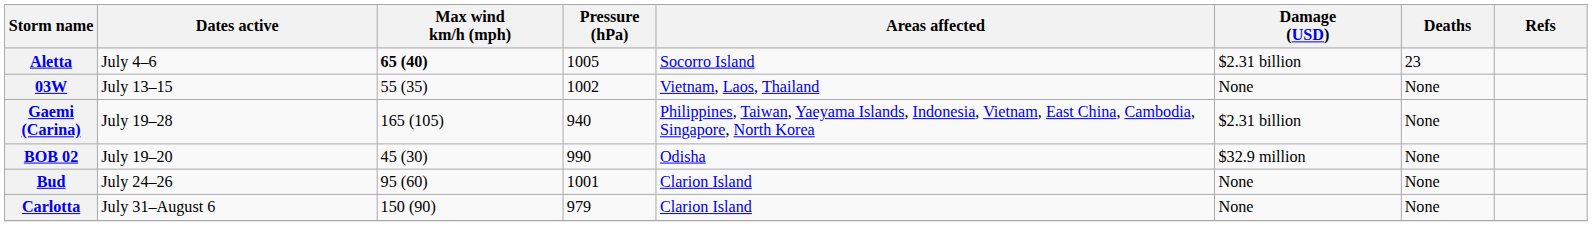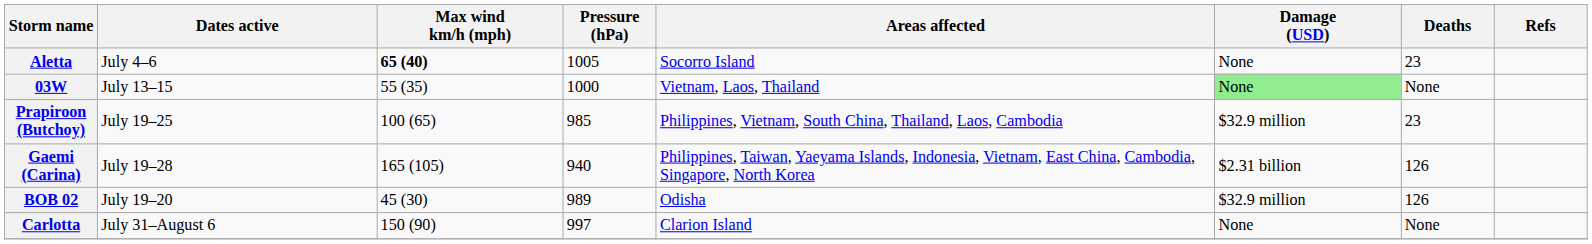 <table class="wikitable sortable">
 <tr>
 <th width="5%">Storm name</th>
 <th width="15%">Dates active</th>
 <th width="10%">Max wind<br>km/h (mph)</th>
 <th width="5%">Pressure<br>(hPa)</th>
 <th width="30%">Areas affected</th>
 <th width="10%">Damage<br>(<a href='#'>USD</a>)</th>
 <th width="5%">Deaths</th>
 <th width="5%">Refs</th>
 </tr>
 <tr>
 <th><a href='#'>Aletta</a></th>
 <td>July 4–6</td>
 <td><strong>65 (40)</strong></td>
 <td>1005</td>
 <td><a href='#'>Socorro Island</a></td>
-<td>$2.31 billion</td>
+<td>None</td>
 <td>23</td>
 <td></td>
 </tr>
 <tr>
 <th><a href='#'>03W</a></th>
 <td>July 13–15</td>
 <td>55 (35)</td>
-<td>1002</td>
+<td>1000</td>
 <td><a href='#'>Vietnam</a>, <a href='#'>Laos</a>, <a href='#'>Thailand</a></td>
+<td style="background: lightgreen;">None</td>
 <td>None</td>
-<td>None</td>
+<td></td>
+</tr>
+<tr>
+<th><a href='#'>Prapiroon (Butchoy)</a></th>
+<td>July 19–25</td>
+<td>100 (65)</td>
+<td>985</td>
+<td><a href='#'>Philippines</a>, <a href='#'>Vietnam</a>, <a href='#'>South China</a>, <a href='#'>Thailand</a>, <a href='#'>Laos</a>, <a href='#'>Cambodia</a></td>
+<td>$32.9 million</td>
+<td>23</td>
 <td></td>
 </tr>
 <tr>
 <th><a href='#'>Gaemi (Carina)</a></th>
 <td>July 19–28</td>
 <td>165 (105)</td>
 <td>940</td>
 <td><a href='#'>Philippines</a>, <a href='#'>Taiwan</a>, <a href='#'>Yaeyama Islands</a>, <a href='#'>Indonesia</a>, <a href='#'>Vietnam</a>, <a href='#'>East China</a>, <a href='#'>Cambodia</a>, <a href='#'>Singapore</a>, <a href='#'>North Korea</a></td>
 <td>$2.31 billion</td>
-<td>None</td>
+<td>126</td>
 <td></td>
 </tr>
 <tr>
 <th><a href='#'>BOB 02</a></th>
 <td>July 19–20</td>
 <td>45 (30)</td>
-<td>990</td>
+<td>989</td>
 <td><a href='#'>Odisha</a></td>
 <td>$32.9 million</td>
-<td>None</td>
-<td></td>
-</tr>
-<tr>
-<th><a href='#'>Bud</a></th>
-<td>July 24–26</td>
-<td>95 (60)</td>
-<td>1001</td>
-<td><a href='#'>Clarion Island</a></td>
-<td>None</td>
-<td>None</td>
+<td>126</td>
 <td></td>
 </tr>
 <tr>
 <th><a href='#'>Carlotta</a></th>
 <td>July 31–August 6</td>
 <td>150 (90)</td>
-<td>979</td>
+<td>997</td>
 <td><a href='#'>Clarion Island</a></td>
 <td>None</td>
 <td>None</td>
 <td></td>
 </tr>
 <tr>
 </tr>
 </table>
